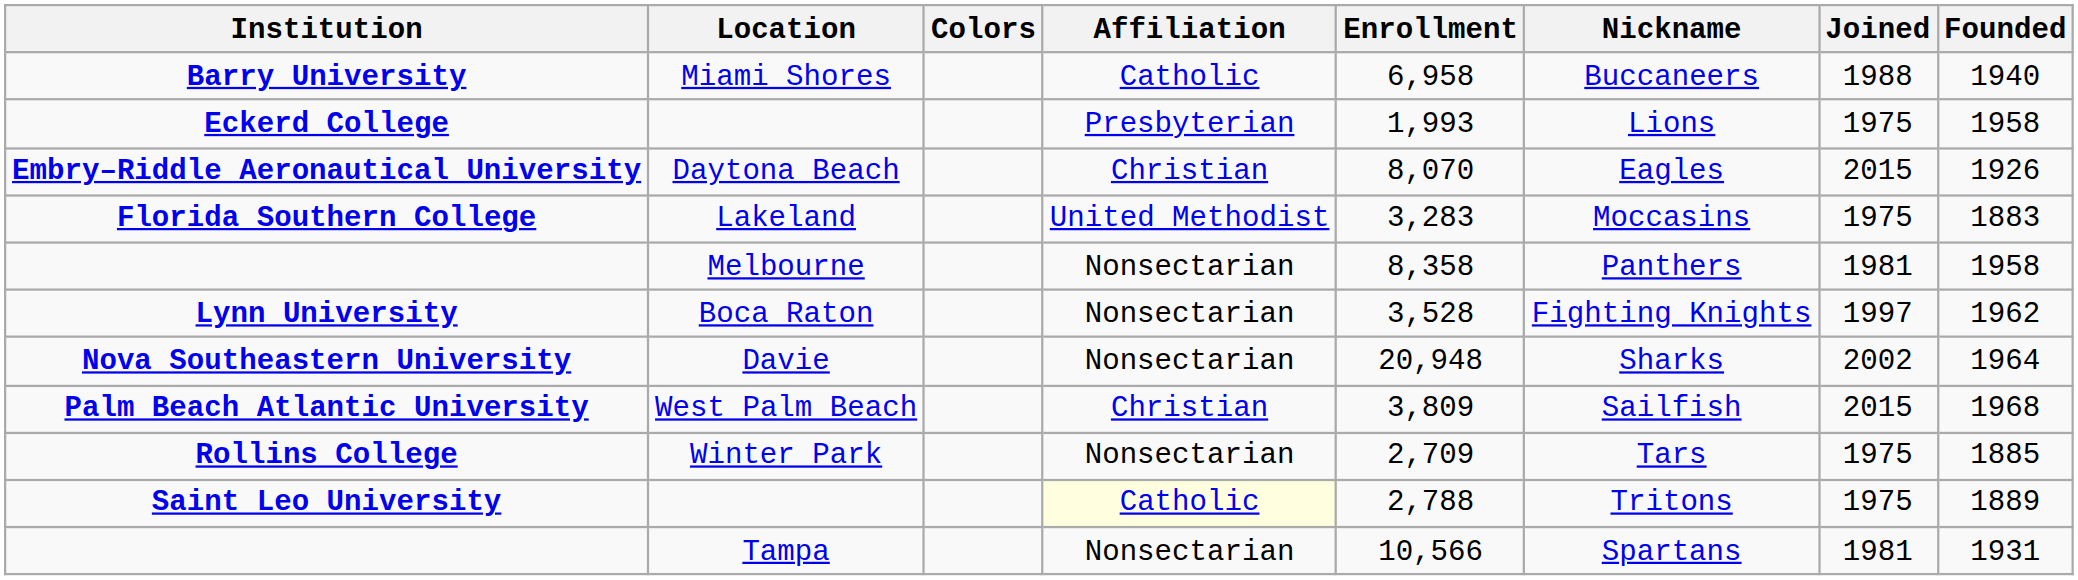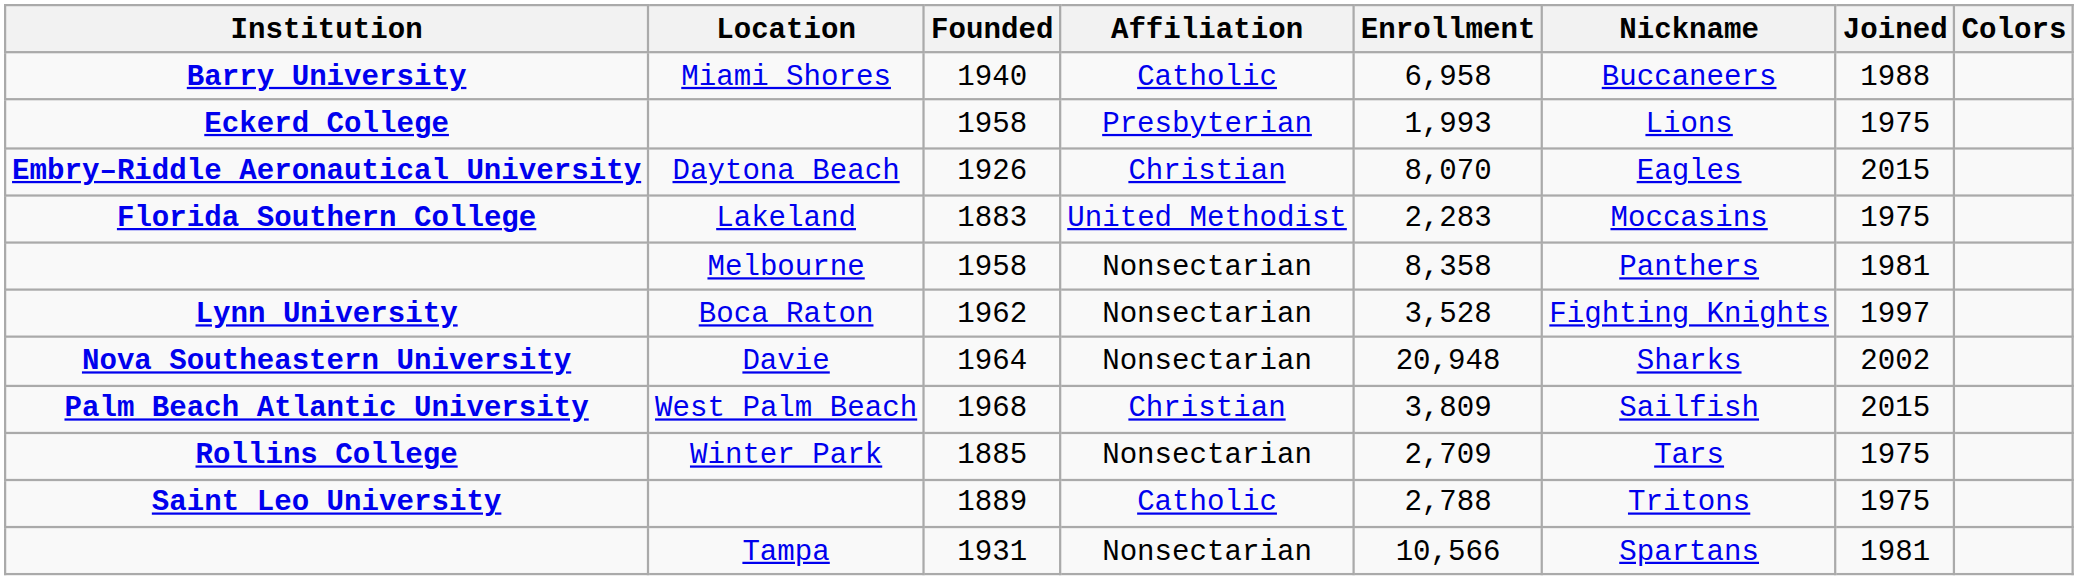 <table class="wikitable sortable" style="text-align:center">
 <tr>
 <th>Institution</th>
 <th>Location</th>
-<th class="unsortable">Colors</th>
+<th>Founded</th>
 <th>Affiliation</th>
 <th>Enrollment</th>
 <th>Nickname</th>
 <th>Joined</th>
-<th>Founded</th>
+<th class="unsortable">Colors</th>
 </tr>
 <tr>
 <td><strong><a href='#'>Barry University</a></strong></td>
 <td><a href='#'>Miami Shores</a></td>
-<td></td>
+<td>1940</td>
 <td><a href='#'>Catholic</a></td>
 <td>6,958</td>
 <td><a href='#'>Buccaneers</a></td>
 <td>1988</td>
-<td>1940</td>
+<td></td>
 </tr>
 <tr>
 <td><strong><a href='#'>Eckerd College</a></strong></td>
 <td></td>
-<td></td>
+<td>1958</td>
 <td><a href='#'>Presbyterian</a></td>
 <td>1,993</td>
 <td><a href='#'>Lions</a></td>
 <td>1975</td>
-<td>1958</td>
+<td></td>
 </tr>
 <tr>
 <td><strong><a href='#'>Embry–Riddle Aeronautical University</a></strong></td>
 <td><a href='#'>Daytona Beach</a></td>
-<td></td>
+<td>1926</td>
 <td><a href='#'>Christian</a></td>
 <td>8,070</td>
 <td><a href='#'>Eagles</a></td>
 <td>2015</td>
-<td>1926</td>
+<td></td>
 </tr>
 <tr>
 <td><strong><a href='#'>Florida Southern College</a></strong></td>
 <td><a href='#'>Lakeland</a></td>
-<td></td>
+<td>1883</td>
 <td><a href='#'>United Methodist</a></td>
-<td>3,283</td>
+<td>2,283</td>
 <td><a href='#'>Moccasins</a></td>
 <td>1975</td>
-<td>1883</td>
+<td></td>
 </tr>
 <tr>
 <td></td>
 <td><a href='#'>Melbourne</a></td>
-<td></td>
+<td>1958</td>
 <td>Nonsectarian</td>
 <td>8,358</td>
 <td><a href='#'>Panthers</a></td>
 <td>1981</td>
-<td>1958</td>
+<td></td>
 </tr>
 <tr>
 <td><strong><a href='#'>Lynn University</a></strong></td>
 <td><a href='#'>Boca Raton</a></td>
-<td> </td>
+<td>1962</td>
 <td>Nonsectarian</td>
 <td>3,528</td>
 <td><a href='#'>Fighting Knights</a></td>
 <td>1997</td>
-<td>1962</td>
+<td> </td>
 </tr>
 <tr>
 <td><strong><a href='#'>Nova Southeastern University</a></strong></td>
 <td><a href='#'>Davie</a></td>
-<td></td>
+<td>1964</td>
 <td>Nonsectarian</td>
 <td>20,948</td>
 <td><a href='#'>Sharks</a></td>
 <td>2002</td>
-<td>1964</td>
+<td></td>
 </tr>
 <tr>
 <td><strong><a href='#'>Palm Beach Atlantic University</a></strong></td>
 <td><a href='#'>West Palm Beach</a></td>
-<td> </td>
+<td>1968</td>
 <td><a href='#'>Christian</a></td>
 <td>3,809</td>
 <td><a href='#'>Sailfish</a></td>
 <td>2015</td>
-<td>1968</td>
+<td> </td>
 </tr>
 <tr>
 <td><strong><a href='#'>Rollins College</a></strong></td>
 <td><a href='#'>Winter Park</a></td>
-<td></td>
+<td>1885</td>
 <td>Nonsectarian</td>
 <td>2,709</td>
 <td><a href='#'>Tars</a></td>
 <td>1975</td>
-<td>1885</td>
+<td></td>
 </tr>
 <tr>
 <td><strong><a href='#'>Saint Leo University</a></strong></td>
 <td></td>
-<td></td>
-<td style="background: lightyellow;"><a href='#'>Catholic</a></td>
+<td>1889</td>
+<td><a href='#'>Catholic</a></td>
 <td>2,788</td>
 <td><a href='#'>Tritons</a></td>
 <td>1975</td>
-<td>1889</td>
+<td></td>
 </tr>
 <tr>
 <td></td>
 <td><a href='#'>Tampa</a></td>
-<td></td>
+<td>1931</td>
 <td>Nonsectarian</td>
 <td>10,566</td>
 <td><a href='#'>Spartans</a></td>
 <td>1981</td>
-<td>1931</td>
+<td></td>
 </tr>
 </table>
